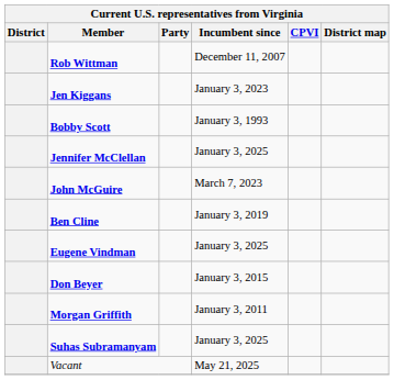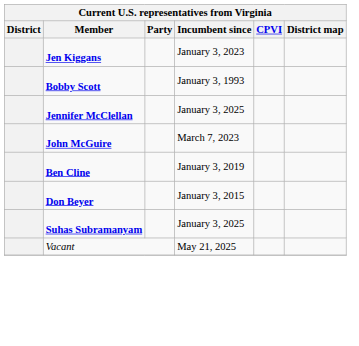 <table class="wikitable sticky-header-multi sortable">
 <tr>
 <th colspan=6>Current U.S. representatives from Virginia</th>
 </tr>
 <tr>
 <th>District</th>
 <th>Member<br></th>
 <th>Party</th>
 <th data-sort-type="date">Incumbent since</th>
 <th data-sort-type="number"><a href='#'>CPVI</a><br></th>
 <th class="unsortable">District map</th>
-</tr>
-<tr>
-<th></th>
-<td data-sort-value="Wittman, Rob"><br><strong><a href='#'>Rob Wittman</a></strong><br></td>
-<td></td>
-<td>December 11, 2007</td>
-<td></td>
-<td></td>
 </tr>
 <tr>
 <th></th>
 <td data-sort-value="Kiggans, Jen"><br><strong><a href='#'>Jen Kiggans</a></strong><br></td>
 <td></td>
 <td>January 3, 2023</td>
 <td></td>
 <td></td>
 </tr>
 <tr>
 <th></th>
 <td data-sort-value="Scott, Bobby"><br><strong><a href='#'>Bobby Scott</a></strong><br></td>
 <td></td>
 <td>January 3, 1993</td>
 <td></td>
 <td></td>
 </tr>
 <tr>
 <th></th>
 <td data-sort-value="McClellan, Jennifer"><br><strong><a href='#'>Jennifer McClellan</a></strong><br></td>
 <td></td>
 <td>January 3, 2025</td>
 <td></td>
 <td></td>
 </tr>
 <tr>
 <th></th>
 <td data-sort-value="McGuire, John"><br><strong><a href='#'>John McGuire</a></strong><br></td>
 <td></td>
 <td>March 7, 2023</td>
 <td></td>
 <td></td>
 </tr>
 <tr>
 <th></th>
 <td data-sort-value="Cline, Ben"><br><strong><a href='#'>Ben Cline</a></strong><br></td>
 <td></td>
 <td>January 3, 2019</td>
 <td></td>
 <td></td>
 </tr>
 <tr>
 <th></th>
-<td data-sort-value="Vindman, Eugene"><br><strong><a href='#'>Eugene Vindman</a></strong><br></td>
-<td></td>
-<td>January 3, 2025</td>
-<td></td>
-<td></td>
-</tr>
-<tr>
-<th></th>
 <td data-sort-value="Beyer, Don"><br><strong><a href='#'>Don Beyer</a></strong><br></td>
 <td></td>
 <td>January 3, 2015</td>
-<td></td>
-<td></td>
-</tr>
-<tr>
-<th></th>
-<td data-sort-value="Griffith, Morgan"><br><strong><a href='#'>Morgan Griffith</a></strong><br></td>
-<td></td>
-<td>January 3, 2011</td>
 <td></td>
 <td></td>
 </tr>
 <tr>
 <th></th>
 <td data-sort-value="Subramanyam, Suhas"><br><strong><a href='#'>Suhas Subramanyam</a></strong><br></td>
 <td></td>
 <td>January 3, 2025</td>
 <td></td>
 <td></td>
 </tr>
 <tr>
 <th></th>
 <td colspan=2><em>Vacant</em></td>
 <td>May 21, 2025</td>
 <td></td>
 <td></td>
 </tr>
 <tr>
 </tr>
 </table>
